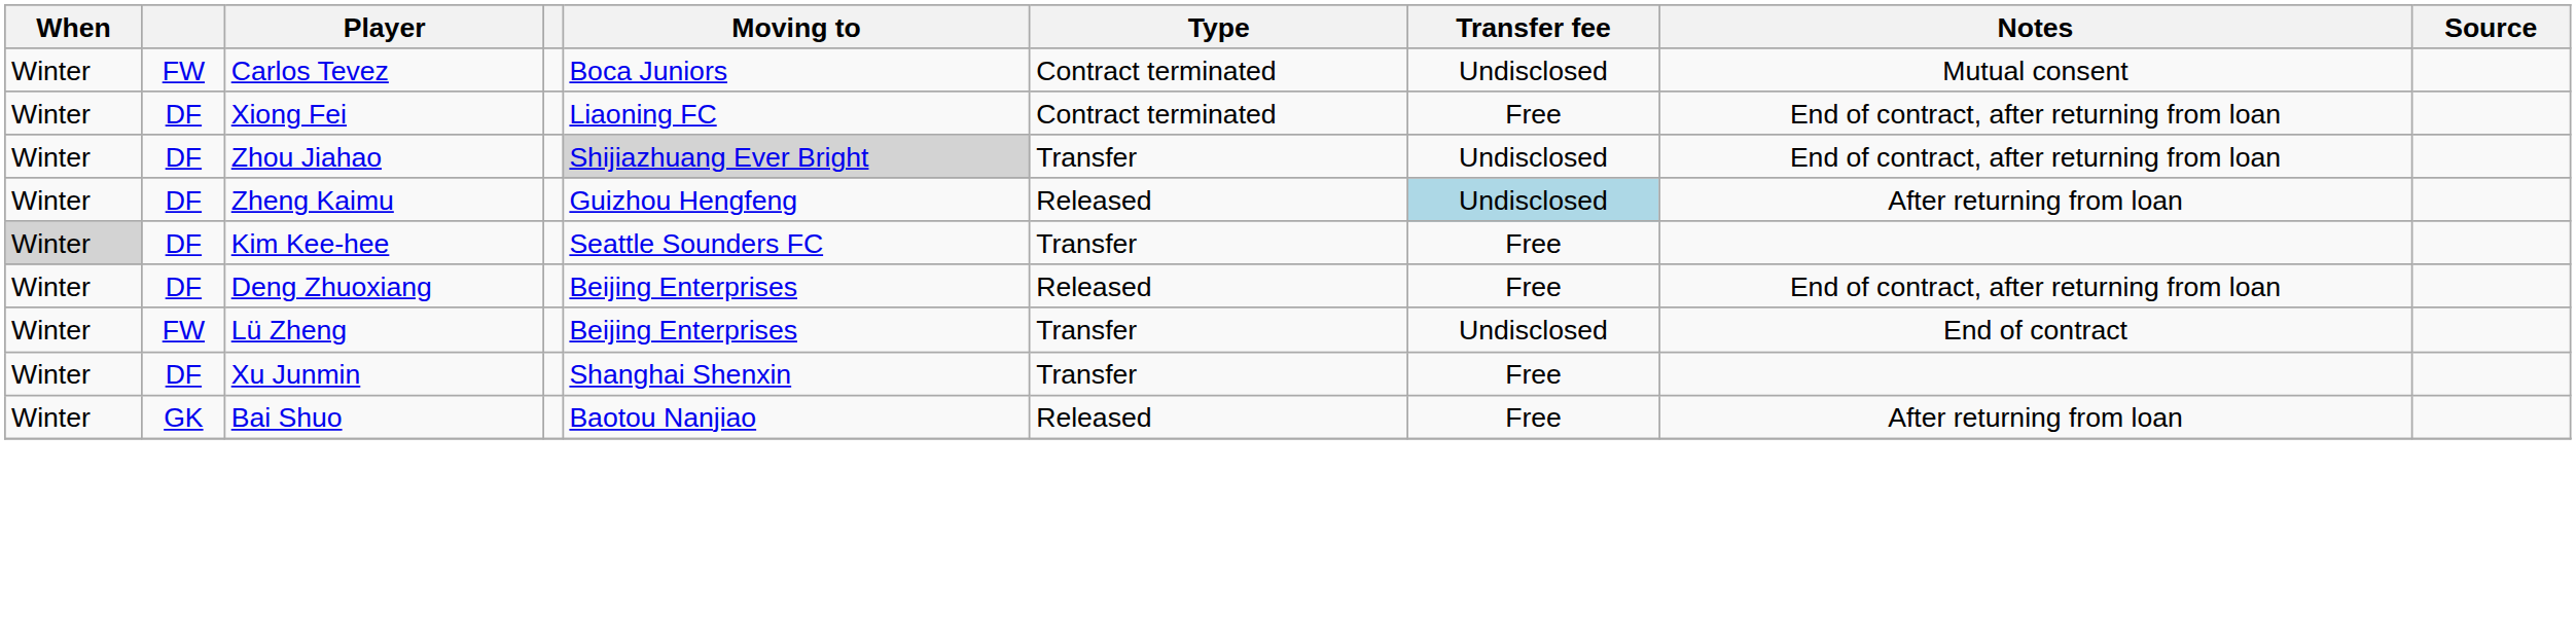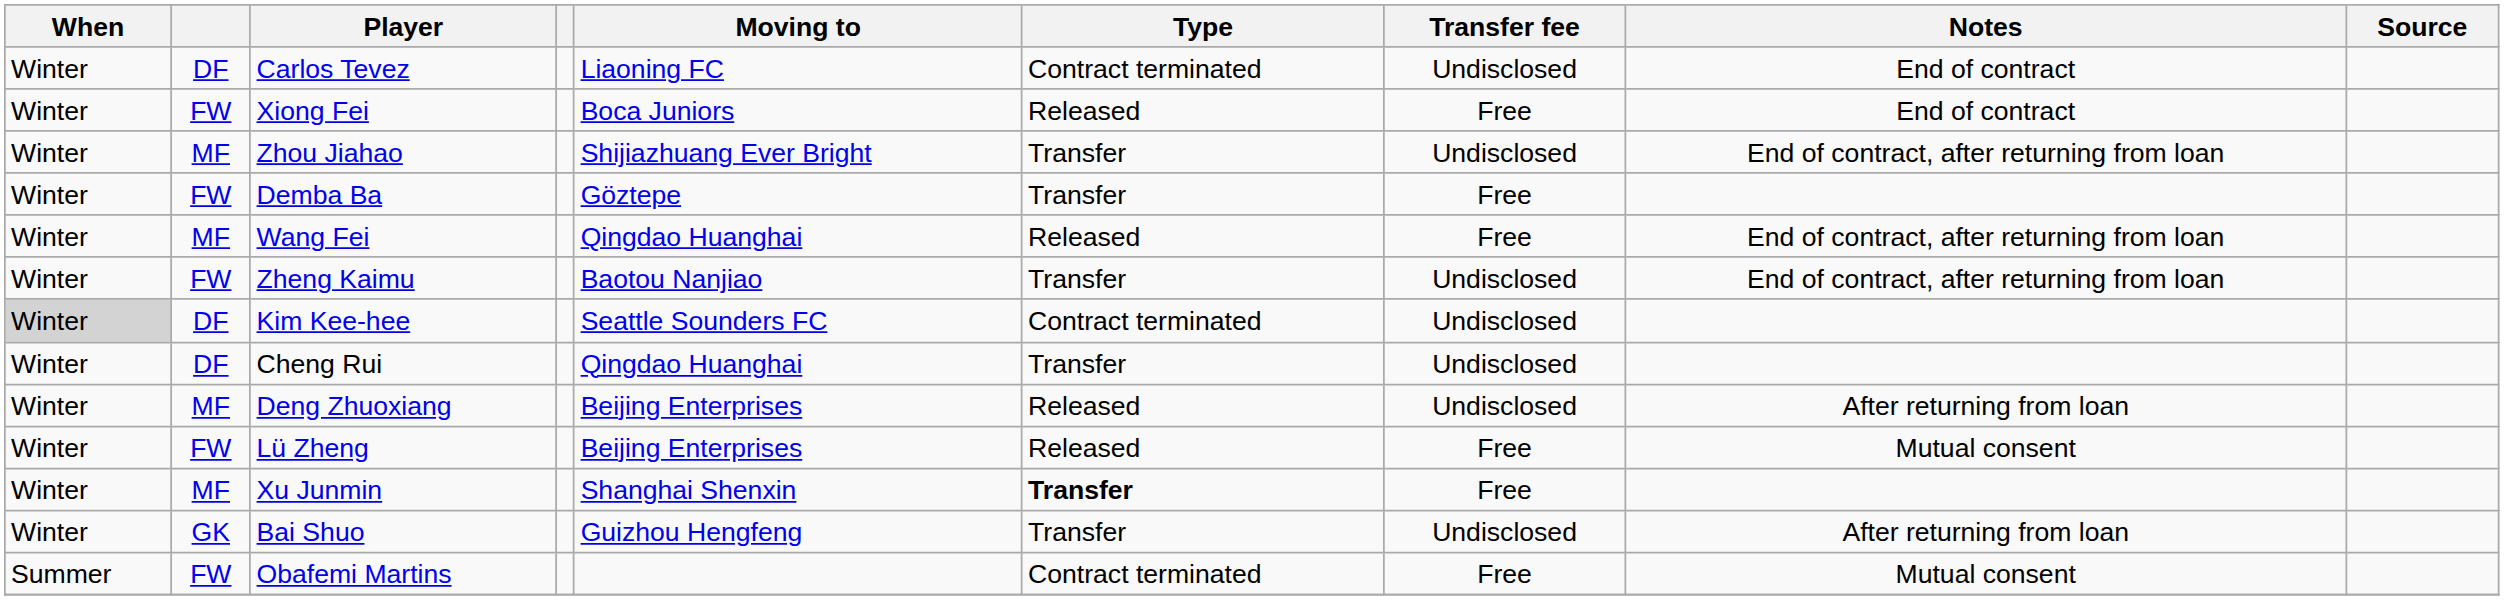 <table class="wikitable sortable" style="width:90%; text-align:left; font-size:95%;">
 <tr>
 <th>When</th>
 <th></th>
 <th>Player</th>
 <th></th>
 <th>Moving to</th>
 <th>Type</th>
 <th class="unsortable">Transfer fee</th>
 <th class="unsortable">Notes</th>
 <th>Source</th>
 </tr>
 <tr>
 <td align=left>Winter</td>
-<td align=center><a href='#'>FW</a></td>
+<td align=center><a href='#'>DF</a></td>
 <td align=left> <a href='#'>Carlos Tevez</a></td>
 <td align=center></td>
-<td align=left> <a href='#'>Boca Juniors</a></td>
+<td align=left> <a href='#'>Liaoning FC</a></td>
 <td>Contract terminated</td>
 <td align=center>Undisclosed</td>
-<td align=center>Mutual consent</td>
+<td align=center>End of contract</td>
 <td align=center></td>
 </tr>
 <tr>
 <td align=left>Winter</td>
-<td align=center><a href='#'>DF</a></td>
+<td align=center><a href='#'>FW</a></td>
 <td align=left> <a href='#'>Xiong Fei</a></td>
 <td align=center></td>
-<td align=left> <a href='#'>Liaoning FC</a></td>
-<td>Contract terminated</td>
+<td align=left> <a href='#'>Boca Juniors</a></td>
+<td>Released</td>
 <td align=center>Free</td>
-<td align=center>End of contract, after returning from loan</td>
+<td align=center>End of contract</td>
 <td align=center></td>
 </tr>
 <tr>
 <td align=left>Winter</td>
-<td align=center><a href='#'>DF</a></td>
+<td align=center><a href='#'>MF</a></td>
 <td align=left> <a href='#'>Zhou Jiahao</a></td>
 <td align=center></td>
-<td align=left style="background: lightgrey;"> <a href='#'>Shijiazhuang Ever Bright</a></td>
+<td align=left> <a href='#'>Shijiazhuang Ever Bright</a></td>
 <td>Transfer</td>
 <td align=center>Undisclosed</td>
 <td align=center>End of contract, after returning from loan</td>
 <td align=center></td>
 </tr>
 <tr>
 <td align=left>Winter</td>
-<td align=center><a href='#'>DF</a></td>
+<td align=center><a href='#'>FW</a></td>
+<td align=left> <a href='#'>Demba Ba</a></td>
+<td align=center></td>
+<td align=left> <a href='#'>Göztepe</a></td>
+<td>Transfer</td>
+<td align=center>Free</td>
+<td align=center></td>
+<td align=center></td>
+</tr>
+<tr>
+<td align=left>Winter</td>
+<td align=center><a href='#'>MF</a></td>
+<td align=left> <a href='#'>Wang Fei</a></td>
+<td align=center></td>
+<td align=left> <a href='#'>Qingdao Huanghai</a></td>
+<td>Released</td>
+<td align=center>Free</td>
+<td align=center>End of contract, after returning from loan</td>
+<td align=center></td>
+</tr>
+<tr>
+<td align=left>Winter</td>
+<td align=center><a href='#'>FW</a></td>
 <td align=left> <a href='#'>Zheng Kaimu</a></td>
 <td align=center></td>
-<td align=left> <a href='#'>Guizhou Hengfeng</a></td>
-<td>Released</td>
-<td align=center style="background: lightblue;">Undisclosed</td>
-<td align=center>After returning from loan</td>
+<td align=left> <a href='#'>Baotou Nanjiao</a></td>
+<td>Transfer</td>
+<td align=center>Undisclosed</td>
+<td align=center>End of contract, after returning from loan</td>
 <td align=center></td>
 </tr>
 <tr>
 <td align=left style="background: lightgrey;">Winter</td>
 <td align=center><a href='#'>DF</a></td>
 <td align=left> <a href='#'>Kim Kee-hee</a></td>
 <td align=center></td>
 <td align=left> <a href='#'>Seattle Sounders FC</a></td>
-<td>Transfer</td>
-<td align=center>Free</td>
+<td>Contract terminated</td>
+<td align=center>Undisclosed</td>
 <td align=center></td>
 <td align=center></td>
 </tr>
 <tr>
 <td align=left>Winter</td>
 <td align=center><a href='#'>DF</a></td>
+<td align=left> Cheng Rui</td>
+<td align=center></td>
+<td align=left> <a href='#'>Qingdao Huanghai</a></td>
+<td>Transfer</td>
+<td align=center>Undisclosed</td>
+<td align=center></td>
+<td align=center></td>
+</tr>
+<tr>
+<td align=left>Winter</td>
+<td align=center><a href='#'>MF</a></td>
 <td align=left> <a href='#'>Deng Zhuoxiang</a></td>
 <td align=center></td>
 <td align=left> <a href='#'>Beijing Enterprises</a></td>
 <td>Released</td>
-<td align=center>Free</td>
-<td align=center>End of contract, after returning from loan</td>
+<td align=center>Undisclosed</td>
+<td align=center>After returning from loan</td>
 <td align=center></td>
 </tr>
 <tr>
 <td align=left>Winter</td>
 <td align=center><a href='#'>FW</a></td>
 <td align=left> <a href='#'>Lü Zheng</a></td>
 <td align=center></td>
 <td align=left> <a href='#'>Beijing Enterprises</a></td>
-<td>Transfer</td>
-<td align=center>Undisclosed</td>
-<td align=center>End of contract</td>
+<td>Released</td>
+<td align=center>Free</td>
+<td align=center>Mutual consent</td>
 <td align=center></td>
 </tr>
 <tr>
 <td align=left>Winter</td>
-<td align=center><a href='#'>DF</a></td>
+<td align=center><a href='#'>MF</a></td>
 <td align=left> <a href='#'>Xu Junmin</a></td>
 <td align=center></td>
 <td align=left> <a href='#'>Shanghai Shenxin</a></td>
-<td>Transfer</td>
+<td><strong>Transfer</strong></td>
 <td align=center>Free</td>
 <td align=center></td>
 <td align=center></td>
 </tr>
 <tr>
 <td align=left>Winter</td>
 <td align=center><a href='#'>GK</a></td>
 <td align=left> <a href='#'>Bai Shuo</a></td>
 <td align=center></td>
-<td align=left> <a href='#'>Baotou Nanjiao</a></td>
-<td>Released</td>
+<td align=left> <a href='#'>Guizhou Hengfeng</a></td>
+<td>Transfer</td>
+<td align=center>Undisclosed</td>
+<td align=center>After returning from loan</td>
+<td align=center></td>
+</tr>
+<tr>
+<td align=left>Summer</td>
+<td align=center><a href='#'>FW</a></td>
+<td align=left> <a href='#'>Obafemi Martins</a></td>
+<td align=center></td>
+<td align=left></td>
+<td>Contract terminated</td>
 <td align=center>Free</td>
-<td align=center>After returning from loan</td>
+<td align=center>Mutual consent</td>
 <td align=center></td>
 </tr>
 <tr>
 </tr>
 </table>
